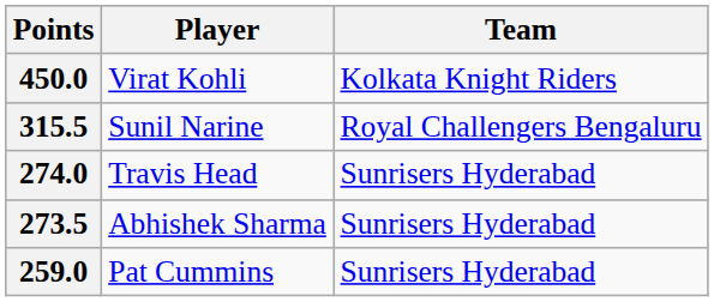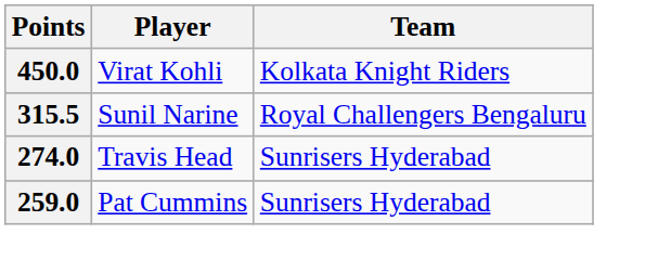 <table class="wikitable">
 <tr>
 <th>Points</th>
 <th>Player</th>
 <th>Team</th>
 </tr>
 <tr>
 <th>450.0</th>
 <td><a href='#'>Virat Kohli</a></td>
 <td><a href='#'>Kolkata Knight Riders</a></td>
 </tr>
 <tr>
 <th>315.5</th>
 <td><a href='#'>Sunil Narine</a></td>
 <td><a href='#'>Royal Challengers Bengaluru</a></td>
 </tr>
 <tr>
 <th>274.0</th>
 <td><a href='#'>Travis Head</a></td>
 <td><a href='#'>Sunrisers Hyderabad</a></td>
 </tr>
 <tr>
-<th>273.5</th>
-<td><a href='#'>Abhishek Sharma</a></td>
-<td><a href='#'>Sunrisers Hyderabad</a></td>
-</tr>
-<tr>
 <th>259.0</th>
 <td><a href='#'>Pat Cummins</a></td>
 <td><a href='#'>Sunrisers Hyderabad</a></td>
 </tr>
 </table>
